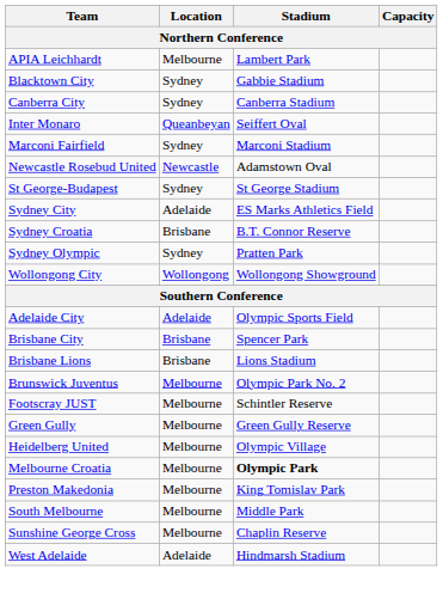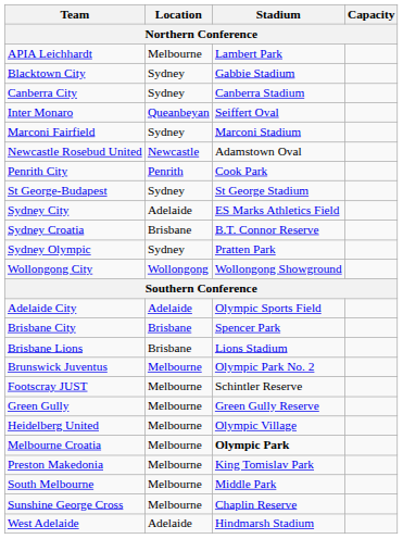 <table class="wikitable sortable">
 <tr>
 <th>Team</th>
 <th>Location</th>
 <th>Stadium</th>
 <th>Capacity</th>
 </tr>
 <tr>
 <th colspan="4">Northern Conference</th>
 </tr>
 <tr>
 <td><a href='#'>APIA Leichhardt</a></td>
 <td>Melbourne </td>
 <td><a href='#'>Lambert Park</a></td>
 <td style="text-align:center"></td>
 </tr>
 <tr>
 <td><a href='#'>Blacktown City</a></td>
 <td>Sydney </td>
 <td><a href='#'>Gabbie Stadium</a></td>
 <td style="text-align:center"></td>
 </tr>
 <tr>
 <td><a href='#'>Canberra City</a></td>
 <td>Sydney </td>
 <td><a href='#'>Canberra Stadium</a></td>
 <td style="text-align:center"></td>
 </tr>
 <tr>
 <td><a href='#'>Inter Monaro</a></td>
 <td><a href='#'>Queanbeyan</a></td>
 <td><a href='#'>Seiffert Oval</a></td>
 <td style="text-align:center"></td>
 </tr>
 <tr>
 <td><a href='#'>Marconi Fairfield</a></td>
 <td>Sydney </td>
 <td><a href='#'>Marconi Stadium</a></td>
 <td style="text-align:center"></td>
 </tr>
 <tr>
 <td><a href='#'>Newcastle Rosebud United</a></td>
 <td><a href='#'>Newcastle</a></td>
 <td>Adamstown Oval</td>
+<td style="text-align:center"></td>
+</tr>
+<tr>
+<td><a href='#'>Penrith City</a></td>
+<td><a href='#'>Penrith</a></td>
+<td><a href='#'>Cook Park</a></td>
 <td style="text-align:center"></td>
 </tr>
 <tr>
 <td><a href='#'>St George-Budapest</a></td>
 <td>Sydney </td>
 <td><a href='#'>St George Stadium</a></td>
 <td style="text-align:center"></td>
 </tr>
 <tr>
 <td><a href='#'>Sydney City</a></td>
 <td>Adelaide </td>
 <td><a href='#'>ES Marks Athletics Field</a></td>
 <td style="text-align:center"></td>
 </tr>
 <tr>
 <td><a href='#'>Sydney Croatia</a></td>
 <td>Brisbane </td>
 <td><a href='#'>B.T. Connor Reserve</a></td>
 <td style="text-align:center"></td>
 </tr>
 <tr>
 <td><a href='#'>Sydney Olympic</a></td>
 <td>Sydney </td>
 <td><a href='#'>Pratten Park</a></td>
 <td style="text-align:center"></td>
 </tr>
 <tr>
 <td><a href='#'>Wollongong City</a></td>
 <td><a href='#'>Wollongong</a></td>
 <td><a href='#'>Wollongong Showground</a></td>
 <td style="text-align:center"></td>
 </tr>
 <tr>
 <th colspan="4">Southern Conference</th>
 </tr>
 <tr>
 <td><a href='#'>Adelaide City</a></td>
 <td><a href='#'>Adelaide</a> </td>
 <td><a href='#'>Olympic Sports Field</a></td>
 <td style="text-align:center"></td>
 </tr>
 <tr>
 <td><a href='#'>Brisbane City</a></td>
 <td><a href='#'>Brisbane</a> </td>
 <td><a href='#'>Spencer Park</a></td>
 <td style="text-align:center"></td>
 </tr>
 <tr>
 <td><a href='#'>Brisbane Lions</a></td>
 <td>Brisbane </td>
 <td><a href='#'>Lions Stadium</a></td>
 <td style="text-align:center"></td>
 </tr>
 <tr>
 <td><a href='#'>Brunswick Juventus</a></td>
 <td><a href='#'>Melbourne</a> </td>
 <td><a href='#'>Olympic Park No. 2</a></td>
 <td style="text-align:center"></td>
 </tr>
 <tr>
 <td><a href='#'>Footscray JUST</a></td>
 <td>Melbourne </td>
 <td>Schintler Reserve</td>
 <td style="text-align:center"></td>
 </tr>
 <tr>
 <td><a href='#'>Green Gully</a></td>
 <td>Melbourne </td>
 <td><a href='#'>Green Gully Reserve</a></td>
 <td style="text-align:center"></td>
 </tr>
 <tr>
 <td><a href='#'>Heidelberg United</a></td>
 <td>Melbourne </td>
 <td><a href='#'>Olympic Village</a></td>
 <td style="text-align:center"></td>
 </tr>
 <tr>
 <td><a href='#'>Melbourne Croatia</a></td>
 <td>Melbourne </td>
 <td><strong>Olympic Park</strong></td>
 <td style="text-align:center"></td>
 </tr>
 <tr>
 <td><a href='#'>Preston Makedonia</a></td>
 <td>Melbourne </td>
 <td><a href='#'>King Tomislav Park</a></td>
 <td style="text-align:center"></td>
 </tr>
 <tr>
 <td><a href='#'>South Melbourne</a></td>
 <td>Melbourne </td>
 <td><a href='#'>Middle Park</a></td>
 <td style="text-align:center"></td>
 </tr>
 <tr>
 <td><a href='#'>Sunshine George Cross</a></td>
 <td>Melbourne </td>
 <td><a href='#'>Chaplin Reserve</a></td>
 <td style="text-align:center"></td>
 </tr>
 <tr>
 <td><a href='#'>West Adelaide</a></td>
 <td>Adelaide </td>
 <td><a href='#'>Hindmarsh Stadium</a></td>
 <td style="text-align:center"></td>
 </tr>
 </table>
